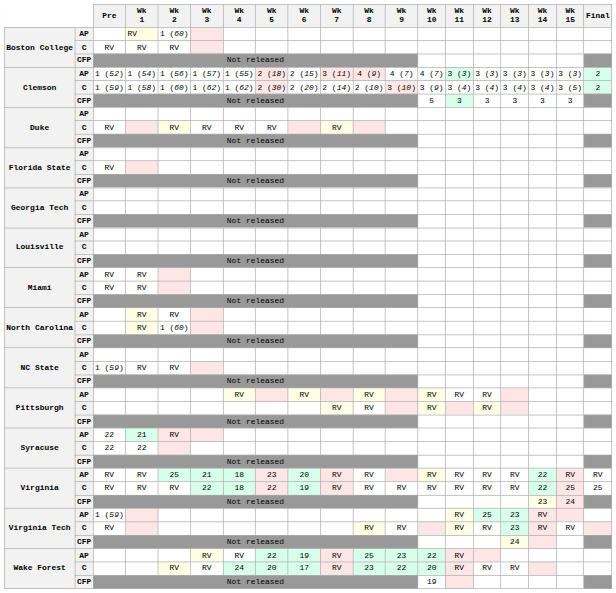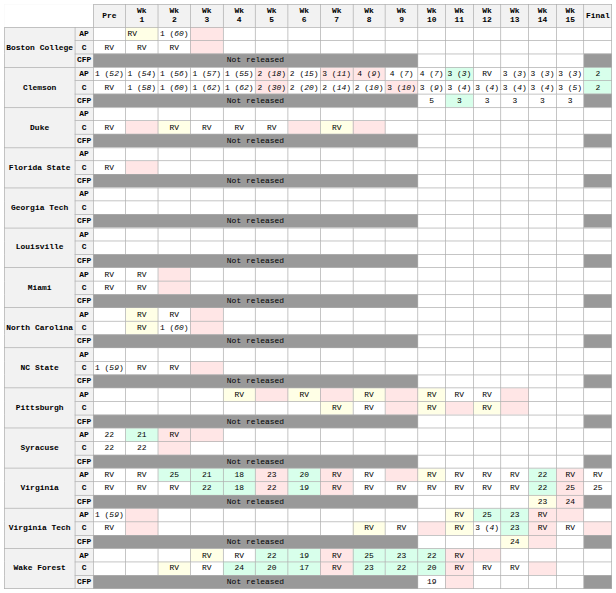 <table class="wikitable" style="white-space:nowrap;font-size:90%;">
 <tr>
 <th colspan=2 style="background:white; border-top-style:hidden; border-left-style:hidden;"> </th>
 <th>Pre</th>
 <th>Wk<br>1</th>
 <th>Wk<br>2</th>
 <th>Wk<br>3</th>
 <th>Wk<br>4</th>
 <th>Wk<br>5</th>
 <th>Wk<br>6</th>
 <th>Wk<br>7</th>
 <th>Wk<br>8</th>
 <th>Wk<br>9</th>
 <th>Wk<br>10</th>
 <th>Wk<br>11</th>
 <th>Wk<br>12</th>
 <th>Wk<br>13</th>
 <th>Wk<br>14</th>
 <th>Wk<br>15</th>
 <th>Final</th>
 </tr>
 <tr "text-align:center;">
 <th rowspan=3 style=><strong>Boston College</strong></th>
 <th>AP</th>
 <td style="background:#FFF;"></td>
 <td style="background:#ffffe6;">RV</td>
 <td style="background:#FFF;">1 (<em>60</em>)</td>
 <td style="background:#ffe6e6;"></td>
 <td style="background:#FFF;"></td>
 <td style="background:#FFF;"></td>
 <td style="background:#FFF;"></td>
 <td style="background:#FFF;"></td>
 <td style="background:#FFF;"></td>
 <td style="background:#FFF;"></td>
 <td style="background:#FFF;"></td>
 <td style="background:#FFF;"></td>
 <td style="background:#FFF;"></td>
 <td style="background:#FFF;"></td>
 <td style="background:#FFF;"></td>
 <td style="background:#FFF;"></td>
 <td style="background:#FFF;"></td>
 </tr>
 <tr style="text-align:center;">
 <th>C</th>
 <td style="background:#FFF;">RV</td>
 <td style="background:#FFF;">RV</td>
 <td style="background:#FFF;">RV</td>
 <td style="background:#ffe6e6;"></td>
 <td style="background:#FFF;"></td>
 <td style="background:#FFF;"></td>
 <td style="background:#FFF;"></td>
 <td style="background:#FFF;"></td>
 <td style="background:#FFF;"></td>
 <td style="background:#FFF;"></td>
 <td style="background:#FFF;"></td>
 <td style="background:#FFF;"></td>
 <td style="background:#FFF;"></td>
 <td style="background:#FFF;"></td>
 <td style="background:#FFF;"></td>
 <td style="background:#FFF;"></td>
 <td style="background:#FFF;"></td>
 </tr>
 <tr style="text-align:center;">
 <th>CFP</th>
 <td colspan=10 style="background:#999;" align=center>Not released</td>
 <td style="background:#FFF;"> </td>
 <td style="background:#FFF;"></td>
 <td style="background:#FFF;"></td>
 <td style="background:#FFF;"></td>
 <td style="background:#FFF;"></td>
 <td style="background:#FFF;"></td>
 <td style="background:#999;"></td>
 </tr>
 <tr style="text-align:center;">
 <th rowspan=3 style=><strong>Clemson</strong></th>
 <th>AP</th>
 <td style="background:#FFF;">1 (<em>52</em>)</td>
 <td style="background:#FFF;">1 (<em>54</em>)</td>
 <td style="background:#FFF;">1 (<em>56</em>)</td>
 <td style="background:#FFF;">1 (<em>57</em>)</td>
 <td style="background:#FFF;">1 (<em>55</em>)</td>
 <td style="background:#ffe6e6;">2 (<em>18</em>)</td>
 <td style="background:#FFF;">2 (<em>15</em>)</td>
 <td style="background:#ffe6e6;">3 (<em>11</em>)</td>
 <td style="background:#ffe6e6;">4 (<em>9</em>)</td>
 <td style="background:#FFF;">4 (<em>7</em>)</td>
 <td style="background:#FFF;">4 (<em>7</em>)</td>
 <td style="background:#d8ffeb;">3 (<em>3</em>)</td>
-<td style="background:#FFF;">3 (<em>3</em>)</td>
+<td style="background:#FFF;">RV</td>
 <td style="background:#FFF;">3 (<em>3</em>)</td>
 <td style="background:#FFF;">3 (<em>3</em>)</td>
 <td style="background:#FFF;">3 (<em>3</em>)</td>
 <td style="background:#d8ffeb;">2</td>
 </tr>
 <tr style="text-align:center;">
 <th>C</th>
-<td style="background:#FFF;">1 (<em>59</em>)</td>
+<td style="background:#FFF;">RV</td>
 <td style="background:#FFF;">1 (<em>58</em>)</td>
 <td style="background:#FFF;">1 (<em>60</em>)</td>
 <td style="background:#FFF;">1 (<em>62</em>)</td>
 <td style="background:#FFF;">1 (<em>62</em>)</td>
 <td style="background:#ffe6e6;">2 (<em>30</em>)</td>
 <td style="background:#FFF;">2 (<em>20</em>)</td>
 <td style="background:#FFF;">2 (<em>14</em>)</td>
 <td style="background:#FFF;">2 (<em>10</em>)</td>
 <td style="background:#ffe6e6;">3 (<em>10</em>)</td>
 <td style="background:#FFF;">3 (<em>9</em>)</td>
 <td style="background:#FFF;">3 (<em>4</em>)</td>
 <td style="background:#FFF;">3 (<em>4</em>)</td>
 <td style="background:#FFF;">3 (<em>4</em>)</td>
 <td style="background:#FFF;">3 (<em>4</em>)</td>
 <td style="background:#FFF;">3 (<em>5</em>)</td>
 <td style="background:#d8ffeb;">2</td>
 </tr>
 <tr style="text-align:center;">
 <th>CFP</th>
 <td colspan=10 style="background:#999;" align=center>Not released</td>
 <td style="background:#FFF;">5</td>
 <td style="background:#d8ffeb;">3</td>
 <td style="background:#FFF;">3</td>
 <td style="background:#FFF;">3</td>
 <td style="background:#FFF;">3</td>
 <td style="background:#FFF;">3</td>
 <td style="background:#999;"></td>
 </tr>
 <tr style="text-align:center;">
 <th rowspan=3 style=><strong>Duke</strong></th>
 <th>AP</th>
 <td style="background:#FFF;"></td>
 <td style="background:#FFF;"></td>
 <td style="background:#FFF;"></td>
 <td style="background:#FFF;"></td>
 <td style="background:#FFF;"></td>
 <td style="background:#FFF;"></td>
 <td style="background:#FFF;"></td>
 <td style="background:#FFF;"></td>
 <td style="background:#FFF;"></td>
 <td style="background:#FFF;"></td>
 <td style="background:#FFF;"></td>
 <td style="background:#FFF;"></td>
 <td style="background:#FFF;"></td>
 <td style="background:#FFF;"></td>
 <td style="background:#FFF;"></td>
 <td style="background:#FFF;"></td>
 <td style="background:#FFF;"></td>
 </tr>
 <tr style="text-align:center;">
 <th>C</th>
 <td style="background:#FFF;">RV</td>
 <td style="background:#ffe6e6;"></td>
 <td style="background:#ffffe6;">RV</td>
 <td style="background:#FFF;">RV</td>
 <td style="background:#FFF;">RV</td>
 <td style="background:#FFF;">RV</td>
 <td style="background:#ffe6e6;"></td>
 <td style="background:#ffffe6;">RV</td>
 <td style="background:#ffe6e6;"></td>
 <td style="background:#FFF;"></td>
 <td style="background:#FFF;"></td>
 <td style="background:#FFF;"></td>
 <td style="background:#FFF;"></td>
 <td style="background:#FFF;"></td>
 <td style="background:#FFF;"></td>
 <td style="background:#FFF;"></td>
 <td style="background:#FFF;"></td>
 </tr>
 <tr style="text-align:center;">
 <th>CFP</th>
 <td colspan=10 style="background:#999;" align=center>Not released</td>
 <td style="background:#FFF;"> </td>
 <td style="background:#FFF;"></td>
 <td style="background:#FFF;"></td>
 <td style="background:#FFF;"></td>
 <td style="background:#FFF;"></td>
 <td style="background:#FFF;"></td>
 <td style="background:#999;"></td>
 </tr>
 <tr style="text-align:center;">
 <th rowspan=3 style=><strong>Florida State</strong></th>
 <th>AP</th>
 <td style="background:#FFF;"></td>
 <td style="background:#FFF;"></td>
 <td style="background:#FFF;"></td>
 <td style="background:#FFF;"></td>
 <td style="background:#FFF;"></td>
 <td style="background:#FFF;"></td>
 <td style="background:#FFF;"></td>
 <td style="background:#FFF;"></td>
 <td style="background:#FFF;"></td>
 <td style="background:#FFF;"></td>
 <td style="background:#FFF;"></td>
 <td style="background:#FFF;"></td>
 <td style="background:#FFF;"></td>
 <td style="background:#FFF;"></td>
 <td style="background:#FFF;"></td>
 <td style="background:#FFF;"></td>
 <td style="background:#FFF;"></td>
 </tr>
 <tr style="text-align:center;">
 <th>C</th>
 <td style="background:#FFF;">RV</td>
 <td style="background:#ffe6e6;"></td>
 <td style="background:#FFF;"></td>
 <td style="background:#FFF;"></td>
 <td style="background:#FFF;"></td>
 <td style="background:#FFF;"></td>
 <td style="background:#FFF;"></td>
 <td style="background:#FFF;"></td>
 <td style="background:#FFF;"></td>
 <td style="background:#FFF;"></td>
 <td style="background:#FFF;"></td>
 <td style="background:#FFF;"></td>
 <td style="background:#FFF;"></td>
 <td style="background:#FFF;"></td>
 <td style="background:#FFF;"></td>
 <td style="background:#FFF;"></td>
 <td style="background:#FFF;"></td>
 </tr>
 <tr style="text-align:center;">
 <th>CFP</th>
 <td colspan=10 style="background:#999;" align=center>Not released</td>
 <td style="background:#FFF;"> </td>
 <td style="background:#FFF;"></td>
 <td style="background:#FFF;"></td>
 <td style="background:#FFF;"></td>
 <td style="background:#FFF;"></td>
 <td style="background:#FFF;"></td>
 <td style="background:#999;"></td>
 </tr>
 <tr style="text-align:center;">
 <th rowspan=3 style=><strong>Georgia Tech</strong></th>
 <th>AP</th>
 <td style="background:#FFF;"></td>
 <td style="background:#FFF;"></td>
 <td style="background:#FFF;"></td>
 <td style="background:#FFF;"></td>
 <td style="background:#FFF;"></td>
 <td style="background:#FFF;"></td>
 <td style="background:#FFF;"></td>
 <td style="background:#FFF;"></td>
 <td style="background:#FFF;"></td>
 <td style="background:#FFF;"></td>
 <td style="background:#FFF;"></td>
 <td style="background:#FFF;"></td>
 <td style="background:#FFF;"></td>
 <td style="background:#FFF;"></td>
 <td style="background:#FFF;"></td>
 <td style="background:#FFF;"></td>
 <td style="background:#FFF;"></td>
 </tr>
 <tr style="text-align:center;">
 <th>C</th>
 <td style="background:#FFF;"></td>
 <td style="background:#FFF;"></td>
 <td style="background:#FFF;"></td>
 <td style="background:#FFF;"></td>
 <td style="background:#FFF;"></td>
 <td style="background:#FFF;"></td>
 <td style="background:#FFF;"></td>
 <td style="background:#FFF;"></td>
 <td style="background:#FFF;"></td>
 <td style="background:#FFF;"></td>
 <td style="background:#FFF;"></td>
 <td style="background:#FFF;"></td>
 <td style="background:#FFF;"></td>
 <td style="background:#FFF;"></td>
 <td style="background:#FFF;"></td>
 <td style="background:#FFF;"></td>
 <td style="background:#FFF;"></td>
 </tr>
 <tr style="text-align:center;">
 <th>CFP</th>
 <td colspan=10 style="background:#999;" align=center>Not released</td>
 <td style="background:#FFF;"> </td>
 <td style="background:#FFF;"></td>
 <td style="background:#FFF;"></td>
 <td style="background:#FFF;"></td>
 <td style="background:#FFF;"></td>
 <td style="background:#FFF;"></td>
 <td style="background:#999;"></td>
 </tr>
 <tr style="text-align:center;">
 <th rowspan=3 style=><strong>Louisville</strong></th>
 <th>AP</th>
 <td style="background:#FFF;"></td>
 <td style="background:#FFF;"></td>
 <td style="background:#FFF;"></td>
 <td style="background:#FFF;"></td>
 <td style="background:#FFF;"></td>
 <td style="background:#FFF;"></td>
 <td style="background:#FFF;"></td>
 <td style="background:#FFF;"></td>
 <td style="background:#FFF;"></td>
 <td style="background:#FFF;"></td>
 <td style="background:#FFF;"></td>
 <td style="background:#FFF;"></td>
 <td style="background:#FFF;"></td>
 <td style="background:#FFF;"></td>
 <td style="background:#FFF;"></td>
 <td style="background:#FFF;"></td>
 <td style="background:#FFF;"></td>
 </tr>
 <tr style="text-align:center;">
 <th>C</th>
 <td style="background:#FFF;"></td>
 <td style="background:#FFF;"></td>
 <td style="background:#FFF;"></td>
 <td style="background:#FFF;"></td>
 <td style="background:#FFF;"></td>
 <td style="background:#FFF;"></td>
 <td style="background:#FFF;"></td>
 <td style="background:#FFF;"></td>
 <td style="background:#FFF;"></td>
 <td style="background:#FFF;"></td>
 <td style="background:#FFF;"></td>
 <td style="background:#FFF;"></td>
 <td style="background:#FFF;"></td>
 <td style="background:#FFF;"></td>
 <td style="background:#FFF;"></td>
 <td style="background:#FFF;"></td>
 <td style="background:#FFF;"></td>
 </tr>
 <tr style="text-align:center;">
 <th>CFP</th>
 <td colspan=10 style="background:#999;" align=center>Not released</td>
 <td style="background:#FFF;"> </td>
 <td style="background:#FFF;"></td>
 <td style="background:#FFF;"></td>
 <td style="background:#FFF;"></td>
 <td style="background:#FFF;"></td>
 <td style="background:#FFF;"></td>
 <td style="background:#999;"></td>
 </tr>
 <tr style="text-align:center;">
 <th rowspan=3 style=><strong>Miami</strong></th>
 <th>AP</th>
 <td style="background:#FFF;">RV</td>
 <td style="background:#FFF;">RV</td>
 <td style="background:#ffe6e6;"></td>
 <td style="background:#FFF;"></td>
 <td style="background:#FFF;"></td>
 <td style="background:#FFF;"></td>
 <td style="background:#FFF;"></td>
 <td style="background:#FFF;"></td>
 <td style="background:#FFF;"></td>
 <td style="background:#FFF;"></td>
 <td style="background:#FFF;"></td>
 <td style="background:#FFF;"></td>
 <td style="background:#FFF;"></td>
 <td style="background:#FFF;"></td>
 <td style="background:#FFF;"></td>
 <td style="background:#FFF;"></td>
 <td style="background:#FFF;"></td>
 </tr>
 <tr style="text-align:center;">
 <th>C</th>
 <td style="background:#FFF;">RV</td>
 <td style="background:#FFF;">RV</td>
 <td style="background:#ffe6e6;"></td>
 <td style="background:#FFF;"></td>
 <td style="background:#FFF;"></td>
 <td style="background:#FFF;"></td>
 <td style="background:#FFF;"></td>
 <td style="background:#FFF;"></td>
 <td style="background:#FFF;"></td>
 <td style="background:#FFF;"></td>
 <td style="background:#FFF;"></td>
 <td style="background:#FFF;"></td>
 <td style="background:#FFF;"></td>
 <td style="background:#FFF;"></td>
 <td style="background:#FFF;"></td>
 <td style="background:#FFF;"></td>
 <td style="background:#FFF;"></td>
 </tr>
 <tr style="text-align:center;">
 <th>CFP</th>
 <td colspan=10 style="background:#999;" align=center>Not released</td>
 <td style="background:#FFF;"> </td>
 <td style="background:#FFF;"></td>
 <td style="background:#FFF;"></td>
 <td style="background:#FFF;"></td>
 <td style="background:#FFF;"></td>
 <td style="background:#FFF;"></td>
 <td style="background:#999;"></td>
 </tr>
 <tr style="text-align:center;">
 <th rowspan=3 style=><strong>North Carolina</strong></th>
 <th>AP</th>
 <td style="background:#FFF;"></td>
 <td style="background:#ffffe6;">RV</td>
 <td style="background:#FFF;">RV</td>
 <td style="background:#ffe6e6;"></td>
 <td style="background:#FFF;"></td>
 <td style="background:#FFF;"></td>
 <td style="background:#FFF;"></td>
 <td style="background:#FFF;"></td>
 <td style="background:#FFF;"></td>
 <td style="background:#FFF;"></td>
 <td style="background:#FFF;"></td>
 <td style="background:#FFF;"></td>
 <td style="background:#FFF;"></td>
 <td style="background:#FFF;"></td>
 <td style="background:#FFF;"></td>
 <td style="background:#FFF;"></td>
 <td style="background:#FFF;"></td>
 </tr>
 <tr style="text-align:center;">
 <th>C</th>
 <td style="background:#FFF;"></td>
 <td style="background:#ffffe6;">RV</td>
 <td style="background:#FFF;">1 (<em>60</em>)</td>
 <td style="background:#ffe6e6;"></td>
 <td style="background:#FFF;"></td>
 <td style="background:#FFF;"></td>
 <td style="background:#FFF;"></td>
 <td style="background:#FFF;"></td>
 <td style="background:#FFF;"></td>
 <td style="background:#FFF;"></td>
 <td style="background:#FFF;"></td>
 <td style="background:#FFF;"></td>
 <td style="background:#FFF;"></td>
 <td style="background:#FFF;"></td>
 <td style="background:#FFF;"></td>
 <td style="background:#FFF;"></td>
 <td style="background:#FFF;"></td>
 </tr>
 <tr style="text-align:center;">
 <th>CFP</th>
 <td colspan=10 style="background:#999;" align=center>Not released</td>
 <td style="background:#FFF;"> </td>
 <td style="background:#FFF;"></td>
 <td style="background:#FFF;"></td>
 <td style="background:#FFF;"></td>
 <td style="background:#FFF;"></td>
 <td style="background:#FFF;"></td>
 <td style="background:#999;"></td>
 </tr>
 <tr style="text-align:center;">
 <th rowspan=3 style=><strong>NC State</strong></th>
 <th>AP</th>
 <td style="background:#FFF;"></td>
 <td style="background:#FFF;"></td>
 <td style="background:#FFF;"></td>
 <td style="background:#FFF;"></td>
 <td style="background:#FFF;"></td>
 <td style="background:#FFF;"></td>
 <td style="background:#FFF;"></td>
 <td style="background:#FFF;"></td>
 <td style="background:#FFF;"></td>
 <td style="background:#FFF;"></td>
 <td style="background:#FFF;"></td>
 <td style="background:#FFF;"></td>
 <td style="background:#FFF;"></td>
 <td style="background:#FFF;"></td>
 <td style="background:#FFF;"></td>
 <td style="background:#FFF;"></td>
 <td style="background:#FFF;"></td>
 </tr>
 <tr style="text-align:center;">
 <th>C</th>
 <td style="background:#FFF;">1 (<em>59</em>)</td>
 <td style="background:#FFF;">RV</td>
 <td style="background:#FFF;">RV</td>
 <td style="background:#ffe6e6;"></td>
 <td style="background:#FFF;"></td>
 <td style="background:#FFF;"></td>
 <td style="background:#FFF;"></td>
 <td style="background:#FFF;"></td>
 <td style="background:#FFF;"></td>
 <td style="background:#FFF;"></td>
 <td style="background:#FFF;"></td>
 <td style="background:#FFF;"></td>
 <td style="background:#FFF;"></td>
 <td style="background:#FFF;"></td>
 <td style="background:#FFF;"></td>
 <td style="background:#FFF;"></td>
 <td style="background:#FFF;"></td>
 </tr>
 <tr style="text-align:center;">
 <th>CFP</th>
 <td colspan=10 style="background:#999;" align=center>Not released</td>
 <td style="background:#FFF;"> </td>
 <td style="background:#FFF;"></td>
 <td style="background:#FFF;"></td>
 <td style="background:#FFF;"></td>
 <td style="background:#FFF;"></td>
 <td style="background:#FFF;"></td>
 <td style="background:#999;"></td>
 </tr>
 <tr style="text-align:center;">
 <th rowspan=3 style=><strong>Pittsburgh</strong></th>
 <th>AP</th>
 <td style="background:#FFF;"></td>
 <td style="background:#FFF;"></td>
 <td style="background:#FFF;"></td>
 <td style="background:#FFF;"></td>
 <td style="background:#ffffe6;">RV</td>
 <td style="background:#ffe6e6;"></td>
 <td style="background:#ffffe6;">RV</td>
 <td style="background:#ffe6e6;"></td>
 <td style="background:#ffffe6;">RV</td>
 <td style="background:#ffe6e6;"></td>
 <td style="background:#ffffe6;">RV</td>
 <td style="background:#FFF;">RV</td>
 <td style="background:#FFF;">RV</td>
 <td style="background:#ffe6e6;"></td>
 <td style="background:#FFF;"></td>
 <td style="background:#FFF;"></td>
 <td style="background:#FFF;"></td>
 </tr>
 <tr style="text-align:center;">
 <th>C</th>
 <td style="background:#FFF;"></td>
 <td style="background:#FFF;"></td>
 <td style="background:#FFF;"></td>
 <td style="background:#FFF;"></td>
 <td style="background:#FFF;"></td>
 <td style="background:#FFF;"></td>
 <td style="background:#FFF;"></td>
 <td style="background:#ffffe6;">RV</td>
 <td style="background:#FFF;">RV</td>
 <td style="background:#ffe6e6;"></td>
 <td style="background:#ffffe6;">RV</td>
 <td style="background:#ffe6e6;"></td>
 <td style="background:#ffffe6;">RV</td>
 <td style="background:#ffe6e6;"></td>
 <td style="background:#FFF;"></td>
 <td style="background:#FFF;"></td>
 <td style="background:#FFF;"></td>
 </tr>
 <tr style="text-align:center;">
 <th>CFP</th>
 <td colspan=10 style="background:#999;" align=center>Not released</td>
 <td style="background:#FFF;"> </td>
 <td style="background:#FFF;"></td>
 <td style="background:#FFF;"></td>
 <td style="background:#FFF;"></td>
 <td style="background:#FFF;"></td>
 <td style="background:#FFF;"></td>
 <td style="background:#999;"></td>
 </tr>
 <tr style="text-align:center;">
 <th rowspan=3 style=><strong>Syracuse</strong></th>
 <th>AP</th>
 <td style="background:#FFF;">22</td>
 <td style="background:#d8ffeb;">21</td>
 <td style="background:#ffe6e6;">RV</td>
 <td style="background:#ffe6e6;"></td>
 <td style="background:#FFF;"></td>
 <td style="background:#FFF;"></td>
 <td style="background:#FFF;"></td>
 <td style="background:#FFF;"></td>
 <td style="background:#FFF;"></td>
 <td style="background:#FFF;"></td>
 <td style="background:#FFF;"></td>
 <td style="background:#FFF;"></td>
 <td style="background:#FFF;"></td>
 <td style="background:#FFF;"></td>
 <td style="background:#FFF;"></td>
 <td style="background:#FFF;"></td>
 <td style="background:#FFF;"></td>
 </tr>
 <tr style="text-align:center;">
 <th>C</th>
 <td style="background:#FFF;">22</td>
 <td style="background:#FFF;">22</td>
 <td style="background:#ffe6e6;"></td>
 <td style="background:#FFF;"></td>
 <td style="background:#FFF;"></td>
 <td style="background:#FFF;"></td>
 <td style="background:#FFF;"></td>
 <td style="background:#FFF;"></td>
 <td style="background:#FFF;"></td>
 <td style="background:#FFF;"></td>
 <td style="background:#FFF;"></td>
 <td style="background:#FFF;"></td>
 <td style="background:#FFF;"></td>
 <td style="background:#FFF;"></td>
 <td style="background:#FFF;"></td>
 <td style="background:#FFF;"></td>
 <td style="background:#FFF;"></td>
 </tr>
 <tr style="text-align:center;">
 <th>CFP</th>
 <td colspan=10 style="background:#999;" align=center>Not released</td>
 <td style="background:#FFF;"> </td>
 <td style="background:#FFF;"></td>
 <td style="background:#FFF;"></td>
 <td style="background:#FFF;"></td>
 <td style="background:#FFF;"></td>
 <td style="background:#FFF;"></td>
 <td style="background:#999;"></td>
 </tr>
 <tr style="text-align:center;">
 <th rowspan=3 style=><strong>Virginia</strong></th>
 <th>AP</th>
 <td style="background:#FFF;">RV</td>
 <td style="background:#FFF;">RV</td>
 <td style="background:#d8ffeb;">25</td>
 <td style="background:#d8ffeb;">21</td>
 <td style="background:#d8ffeb;">18</td>
 <td style="background:#ffe6e6;">23</td>
 <td style="background:#d8ffeb;">20</td>
 <td style="background:#ffe6e6;">RV</td>
 <td style="background:#FFF;">RV</td>
 <td style="background:#ffe6e6;"></td>
 <td style="background:#ffffe6;">RV</td>
 <td style="background:#FFF;">RV</td>
 <td style="background:#FFF;">RV</td>
 <td style="background:#FFF;">RV</td>
 <td style="background:#d8ffeb;">22</td>
 <td style="background:#ffe6e6;">RV</td>
 <td style="background:#FFF;">RV</td>
 </tr>
 <tr style="text-align:center;">
 <th>C</th>
 <td style="background:#FFF;">RV</td>
 <td style="background:#FFF;">RV</td>
 <td style="background:#FFF;">RV</td>
 <td style="background:#d8ffeb;">22</td>
 <td style="background:#d8ffeb;">18</td>
 <td style="background:#ffe6e6;">22</td>
 <td style="background:#d8ffeb;">19</td>
 <td style="background:#ffe6e6;">RV</td>
 <td style="background:#FFF;">RV</td>
 <td style="background:#FFF;">RV</td>
 <td style="background:#FFF;">RV</td>
 <td style="background:#FFF;">RV</td>
 <td style="background:#FFF;">RV</td>
 <td style="background:#FFF;">RV</td>
 <td style="background:#d8ffeb;">22</td>
 <td style="background:#ffe6e6;">25</td>
 <td style="background:#FFF;">25</td>
 </tr>
 <tr style="text-align:center;">
 <th>CFP</th>
 <td colspan=10 style="background:#999;" align=center>Not released</td>
 <td style="background:#FFF;"> </td>
 <td style="background:#FFF;"></td>
 <td style="background:#FFF;"></td>
 <td style="background:#FFF;"></td>
 <td style="background:#ffffe6;">23</td>
 <td style="background:#ffe6e6;">24</td>
 <td style="background:#999;"></td>
 </tr>
 <tr style="text-align:center;">
 <th rowspan=3 style=><strong>Virginia Tech</strong></th>
 <th>AP</th>
 <td style="background:#FFF;">1 (<em>59</em>)</td>
 <td style="background:#ffe6e6;"></td>
 <td style="background:#FFF;"></td>
 <td style="background:#FFF;"></td>
 <td style="background:#FFF;"></td>
 <td style="background:#FFF;"></td>
 <td style="background:#FFF;"></td>
 <td style="background:#FFF;"></td>
 <td style="background:#FFF;"></td>
 <td style="background:#FFF;"></td>
 <td style="background:#FFF;"></td>
 <td style="background:#ffffe6;">RV</td>
 <td style="background:#d8ffeb;">25</td>
 <td style="background:#d8ffeb;">23</td>
 <td style="background:#ffe6e6;">RV</td>
 <td style="background:#ffe6e6;"></td>
 <td style="background:#FFF;"></td>
 </tr>
 <tr style="text-align:center;">
 <th>C</th>
 <td style="background:#FFF;">RV</td>
 <td style="background:#ffe6e6;"></td>
 <td style="background:#FFF;"></td>
 <td style="background:#FFF;"></td>
 <td style="background:#FFF;"></td>
 <td style="background:#FFF;"></td>
 <td style="background:#FFF;"></td>
 <td style="background:#FFF;"></td>
 <td style="background:#ffffe6;">RV</td>
 <td style="background:#FFF;">RV</td>
 <td style="background:#ffe6e6;"></td>
 <td style="background:#ffffe6;">RV</td>
-<td style="background:#FFF;">RV</td>
+<td style="background:#FFF;">3 (<em>4</em>)</td>
 <td style="background:#d8ffeb;">23</td>
 <td style="background:#ffe6e6;">RV</td>
 <td style="background:#FFF;">RV</td>
 <td style="background:#ffe6e6;"></td>
 </tr>
 <tr style="text-align:center;">
 <th>CFP</th>
 <td colspan=10 style="background:#999;" align=center>Not released</td>
 <td style="background:#FFF;"> </td>
 <td style="background:#FFF;"></td>
 <td style="background:#FFF;"></td>
 <td style="background:#ffffe6;">24</td>
 <td style="background:#ffe6e6;"></td>
 <td style="background:#FFF;"></td>
 <td style="background:#999;"></td>
 </tr>
 <tr style="text-align:center;">
 <th rowspan=3 style=><strong>Wake Forest</strong></th>
 <th>AP</th>
 <td style="background:#FFF;"></td>
 <td style="background:#FFF;"></td>
 <td style="background:#FFF;"></td>
 <td style="background:#ffffe6;">RV</td>
 <td style="background:#FFF;">RV</td>
 <td style="background:#d8ffeb;">22</td>
 <td style="background:#d8ffeb;">19</td>
 <td style="background:#ffe6e6;">RV</td>
 <td style="background:#d8ffeb;">25</td>
 <td style="background:#d8ffeb;">23</td>
 <td style="background:#d8ffeb;">22</td>
 <td style="background:#ffe6e6;">RV</td>
 <td style="background:#ffe6e6;"></td>
 <td style="background:#FFF;"></td>
 <td style="background:#FFF;"></td>
 <td style="background:#FFF;"></td>
 <td style="background:#FFF;"></td>
 </tr>
 <tr style="text-align:center;">
 <th>C</th>
 <td style="background:#FFF;"></td>
 <td style="background:#FFF;"></td>
 <td style="background:#ffffe6;">RV</td>
 <td style="background:#FFF;">RV</td>
 <td style="background:#d8ffeb;">24</td>
 <td style="background:#d8ffeb;">20</td>
 <td style="background:#d8ffeb;">17</td>
 <td style="background:#ffe6e6;">RV</td>
 <td style="background:#d8ffeb;">23</td>
 <td style="background:#d8ffeb;">22</td>
 <td style="background:#d8ffeb;">20</td>
 <td style="background:#ffe6e6;">RV</td>
 <td style="background:#FFF;">RV</td>
 <td style="background:#FFF;">RV</td>
 <td style="background:#ffe6e6;"></td>
 <td style="background:#FFF;"></td>
 <td style="background:#FFF;"></td>
 </tr>
 <tr style="text-align:center;">
 <th>CFP</th>
 <td colspan=10 style="background:#999;" align=center>Not released</td>
 <td style="background:#FFF;">19</td>
 <td style="background:#ffe6e6;"></td>
 <td style="background:#FFF;"></td>
 <td style="background:#FFF;"></td>
 <td style="background:#FFF;"></td>
 <td style="background:#FFF;"></td>
 <td style="background:#999;"></td>
 </tr>
 </table>
